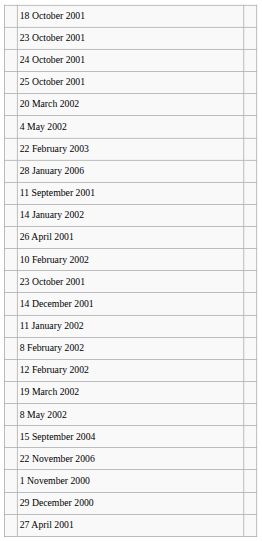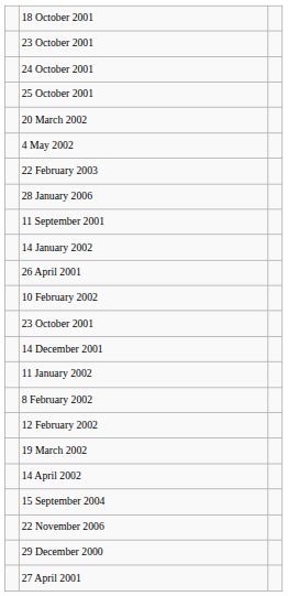 <table class="wikitable" style="font-size: 80%; float: left; width: 26em; margin-right: 1em; height: 700px">
 <tr>
 <td></td>
 <td>18 October 2001</td>
 <td></td>
 </tr>
 <tr>
 <td></td>
 <td>23 October 2001</td>
 <td></td>
 </tr>
 <tr>
 <td></td>
 <td>24 October 2001</td>
 <td></td>
 </tr>
 <tr>
 <td></td>
 <td>25 October 2001</td>
 <td></td>
 </tr>
 <tr>
 <td></td>
 <td>20 March 2002</td>
 <td></td>
 </tr>
 <tr>
 <td></td>
 <td>4 May 2002</td>
 <td></td>
 </tr>
 <tr>
 <td></td>
 <td>22 February 2003</td>
 <td></td>
 </tr>
 <tr>
 <td></td>
 <td>28 January 2006</td>
 <td></td>
 </tr>
 <tr>
 <td></td>
 <td>11 September 2001</td>
 <td></td>
 </tr>
 <tr>
 <td></td>
 <td>14 January 2002</td>
 <td></td>
 </tr>
 <tr>
 <td></td>
 <td>26 April 2001</td>
 <td></td>
 </tr>
 <tr>
 <td></td>
 <td>10 February 2002</td>
 <td></td>
 </tr>
 <tr>
 <td></td>
 <td>23 October 2001</td>
 <td></td>
 </tr>
 <tr>
 <td></td>
 <td>14 December 2001</td>
 <td></td>
 </tr>
 <tr>
 <td></td>
 <td>11 January 2002</td>
 <td></td>
 </tr>
 <tr>
 <td></td>
 <td>8 February 2002</td>
 <td></td>
 </tr>
 <tr>
 <td></td>
 <td>12 February 2002</td>
 <td></td>
 </tr>
 <tr>
 <td></td>
 <td>19 March 2002</td>
 <td></td>
 </tr>
 <tr>
 <td></td>
-<td>8 May 2002</td>
+<td>14 April 2002</td>
 <td></td>
 </tr>
 <tr>
 <td></td>
 <td>15 September 2004</td>
 <td></td>
 </tr>
 <tr>
 <td></td>
 <td>22 November 2006</td>
 <td></td>
 </tr>
 <tr>
 <td></td>
-<td>1 November 2000</td>
-<td></td>
-</tr>
-<tr>
-<td></td>
 <td>29 December 2000</td>
 <td></td>
 </tr>
 <tr>
 <td></td>
 <td>27 April 2001</td>
 <td></td>
 </tr>
 </table>
